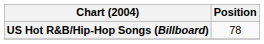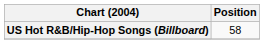 <table class="wikitable sortable plainrowheaders" style="text-align:center">
 <tr>
 <th scope="col">Chart (2004)</th>
 <th scope="col">Position</th>
 </tr>
 <tr>
 <th scope="row">US Hot R&B/Hip-Hop Songs (<em>Billboard</em>)</th>
-<td>78</td>
+<td>58</td>
 </tr>
 <tr>
 </tr>
 </table>
